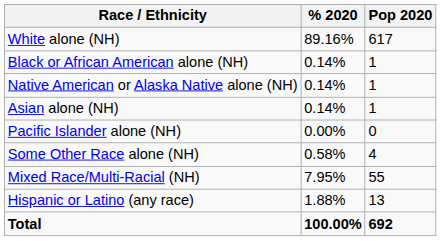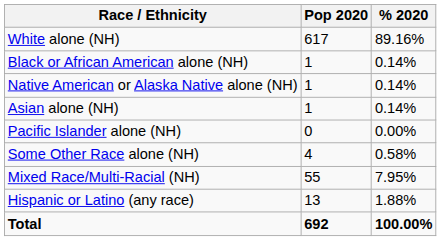 <table class="wikitable">
 <tr>
 <th>Race / Ethnicity</th>
+<th>Pop 2020</th>
 <th>% 2020</th>
-<th>Pop 2020</th>
 </tr>
 <tr>
 <td><a href='#'>White</a> alone (NH)</td>
+<td>617</td>
 <td>89.16%</td>
-<td>617</td>
 </tr>
 <tr>
 <td><a href='#'>Black or African American</a> alone (NH)</td>
+<td>1</td>
 <td>0.14%</td>
-<td>1</td>
 </tr>
 <tr>
 <td><a href='#'>Native American</a> or <a href='#'>Alaska Native</a> alone (NH)</td>
+<td>1</td>
 <td>0.14%</td>
-<td>1</td>
 </tr>
 <tr>
 <td><a href='#'>Asian</a> alone (NH)</td>
+<td>1</td>
 <td>0.14%</td>
-<td>1</td>
 </tr>
 <tr>
 <td><a href='#'>Pacific Islander</a> alone (NH)</td>
+<td>0</td>
 <td>0.00%</td>
-<td>0</td>
 </tr>
 <tr>
 <td><a href='#'>Some Other Race</a> alone (NH)</td>
+<td>4</td>
 <td>0.58%</td>
-<td>4</td>
 </tr>
 <tr>
 <td><a href='#'>Mixed Race/Multi-Racial</a> (NH)</td>
+<td>55</td>
 <td>7.95%</td>
-<td>55</td>
 </tr>
 <tr>
 <td><a href='#'>Hispanic or Latino</a> (any race)</td>
+<td>13</td>
 <td>1.88%</td>
-<td>13</td>
 </tr>
 <tr>
 <td><strong>Total</strong></td>
+<td><strong>692</strong></td>
 <td><strong>100.00%</strong></td>
-<td><strong>692</strong></td>
 </tr>
 </table>
